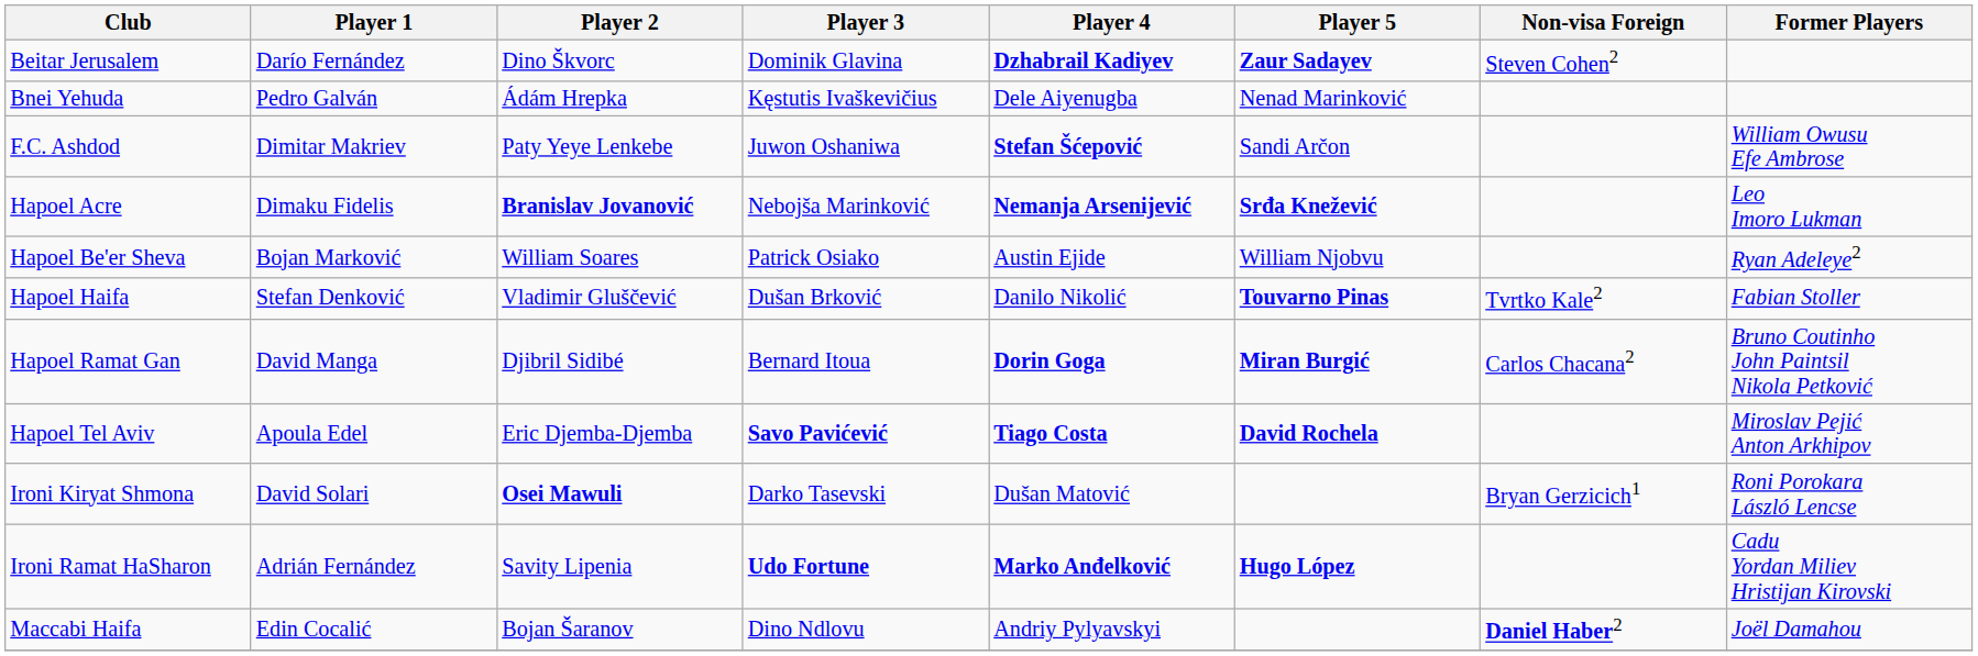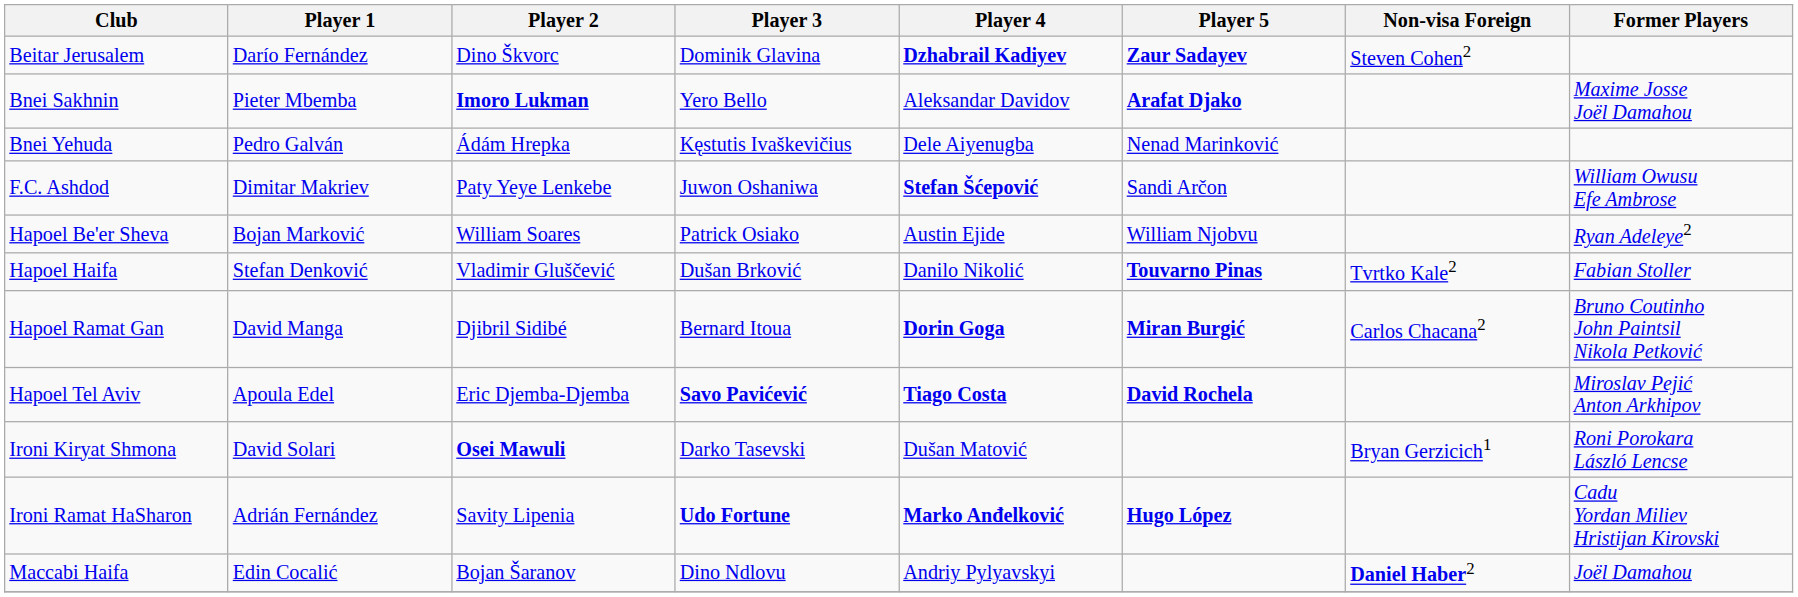 <table class="wikitable">
 <tr>
 <th width="170">Club</th>
 <th width="170">Player 1</th>
 <th width="170">Player 2</th>
 <th width="170">Player 3</th>
 <th width="170">Player 4</th>
 <th width="170">Player 5</th>
 <th width="170">Non-visa Foreign</th>
 <th width="170">Former Players</th>
 </tr>
 <tr>
 <td><a href='#'>Beitar Jerusalem</a></td>
 <td> <a href='#'>Darío Fernández</a></td>
 <td> <a href='#'>Dino Škvorc</a></td>
 <td> <a href='#'>Dominik Glavina</a></td>
 <td> <strong><a href='#'>Dzhabrail Kadiyev</a></strong></td>
 <td> <strong><a href='#'>Zaur Sadayev</a></strong></td>
 <td> <a href='#'>Steven Cohen</a><sup>2</sup></td>
 <td></td>
 </tr>
 <tr>
+<td><a href='#'>Bnei Sakhnin</a></td>
+<td> <a href='#'>Pieter Mbemba</a></td>
+<td> <strong><a href='#'>Imoro Lukman</a></strong></td>
+<td> <a href='#'>Yero Bello</a></td>
+<td> <a href='#'>Aleksandar Davidov</a></td>
+<td> <strong><a href='#'>Arafat Djako</a></strong></td>
+<td></td>
+<td> <em><a href='#'>Maxime Josse</a></em> <br>  <em><a href='#'>Joël Damahou</a></em></td>
+</tr>
+<tr>
 <td><a href='#'>Bnei Yehuda</a></td>
 <td> <a href='#'>Pedro Galván</a></td>
 <td> <a href='#'>Ádám Hrepka</a></td>
 <td> <a href='#'>Kęstutis Ivaškevičius</a></td>
 <td> <a href='#'>Dele Aiyenugba</a></td>
 <td> <a href='#'>Nenad Marinković</a></td>
 <td></td>
 <td></td>
 </tr>
 <tr>
 <td><a href='#'>F.C. Ashdod</a></td>
 <td> <a href='#'>Dimitar Makriev</a></td>
 <td> <a href='#'>Paty Yeye Lenkebe</a></td>
 <td> <a href='#'>Juwon Oshaniwa</a></td>
 <td> <strong><a href='#'>Stefan Šćepović</a></strong></td>
 <td> <a href='#'>Sandi Arčon</a></td>
 <td></td>
 <td> <em><a href='#'>William Owusu</a></em> <br>  <em><a href='#'>Efe Ambrose</a></em></td>
-</tr>
-<tr>
-<td><a href='#'>Hapoel Acre</a></td>
-<td> <a href='#'>Dimaku Fidelis</a></td>
-<td> <strong><a href='#'>Branislav Jovanović</a></strong></td>
-<td> <a href='#'>Nebojša Marinković</a></td>
-<td> <strong><a href='#'>Nemanja Arsenijević</a></strong></td>
-<td> <strong><a href='#'>Srđa Knežević</a></strong></td>
-<td></td>
-<td> <em><a href='#'>Leo</a></em> <br>  <em><a href='#'>Imoro Lukman</a></em></td>
 </tr>
 <tr>
 <td><a href='#'>Hapoel Be'er Sheva</a></td>
 <td> <a href='#'>Bojan Marković</a></td>
 <td> <a href='#'>William Soares</a></td>
 <td> <a href='#'>Patrick Osiako</a></td>
 <td> <a href='#'>Austin Ejide</a></td>
 <td> <a href='#'>William Njobvu</a></td>
 <td></td>
 <td> <em><a href='#'>Ryan Adeleye</a></em><sup>2</sup></td>
 </tr>
 <tr>
 <td><a href='#'>Hapoel Haifa</a></td>
 <td> <a href='#'>Stefan Denković</a></td>
 <td> <a href='#'>Vladimir Gluščević</a></td>
 <td> <a href='#'>Dušan Brković</a></td>
 <td> <a href='#'>Danilo Nikolić</a></td>
 <td> <strong><a href='#'>Touvarno Pinas</a></strong></td>
 <td> <a href='#'>Tvrtko Kale</a><sup>2</sup></td>
 <td> <em><a href='#'>Fabian Stoller</a></em></td>
 </tr>
 <tr>
 <td><a href='#'>Hapoel Ramat Gan</a></td>
 <td> <a href='#'>David Manga</a></td>
 <td> <a href='#'>Djibril Sidibé</a></td>
 <td> <a href='#'>Bernard Itoua</a></td>
 <td> <strong><a href='#'>Dorin Goga</a></strong></td>
 <td> <strong><a href='#'>Miran Burgić</a></strong></td>
 <td> <a href='#'>Carlos Chacana</a><sup>2</sup></td>
 <td> <em><a href='#'>Bruno Coutinho</a></em> <br>  <em><a href='#'>John Paintsil</a></em> <br>  <em><a href='#'>Nikola Petković</a></em></td>
 </tr>
 <tr>
 <td><a href='#'>Hapoel Tel Aviv</a></td>
 <td> <a href='#'>Apoula Edel</a></td>
 <td> <a href='#'>Eric Djemba-Djemba</a></td>
 <td> <strong><a href='#'>Savo Pavićević</a></strong></td>
 <td> <strong><a href='#'>Tiago Costa</a></strong></td>
 <td> <strong><a href='#'>David Rochela</a></strong></td>
 <td></td>
 <td> <em><a href='#'>Miroslav Pejić</a></em> <br>  <em><a href='#'>Anton Arkhipov</a></em></td>
 </tr>
 <tr>
 <td><a href='#'>Ironi Kiryat Shmona</a></td>
 <td> <a href='#'>David Solari</a></td>
 <td> <strong><a href='#'>Osei Mawuli</a></strong></td>
 <td> <a href='#'>Darko Tasevski</a></td>
 <td> <a href='#'>Dušan Matović</a></td>
 <td></td>
 <td> <a href='#'>Bryan Gerzicich</a><sup>1</sup></td>
 <td> <em><a href='#'>Roni Porokara</a></em> <br>  <em><a href='#'>László Lencse</a></em></td>
 </tr>
 <tr>
 <td><a href='#'>Ironi Ramat HaSharon</a></td>
 <td> <a href='#'>Adrián Fernández</a></td>
 <td> <a href='#'>Savity Lipenia</a></td>
 <td> <strong><a href='#'>Udo Fortune</a></strong></td>
 <td> <strong><a href='#'>Marko Anđelković</a></strong></td>
 <td> <strong><a href='#'>Hugo López</a></strong></td>
 <td></td>
 <td> <em><a href='#'>Cadu</a></em> <br>  <em><a href='#'>Yordan Miliev</a></em> <br>  <em><a href='#'>Hristijan Kirovski</a></em></td>
 </tr>
 <tr>
 <td><a href='#'>Maccabi Haifa</a></td>
 <td> <a href='#'>Edin Cocalić</a></td>
 <td> <a href='#'>Bojan Šaranov</a></td>
 <td> <a href='#'>Dino Ndlovu</a></td>
 <td> <a href='#'>Andriy Pylyavskyi</a></td>
 <td></td>
 <td> <strong><a href='#'>Daniel Haber</a></strong><sup>2</sup></td>
 <td> <em><a href='#'>Joël Damahou</a></em></td>
 </tr>
 <tr>
 </tr>
 </table>
